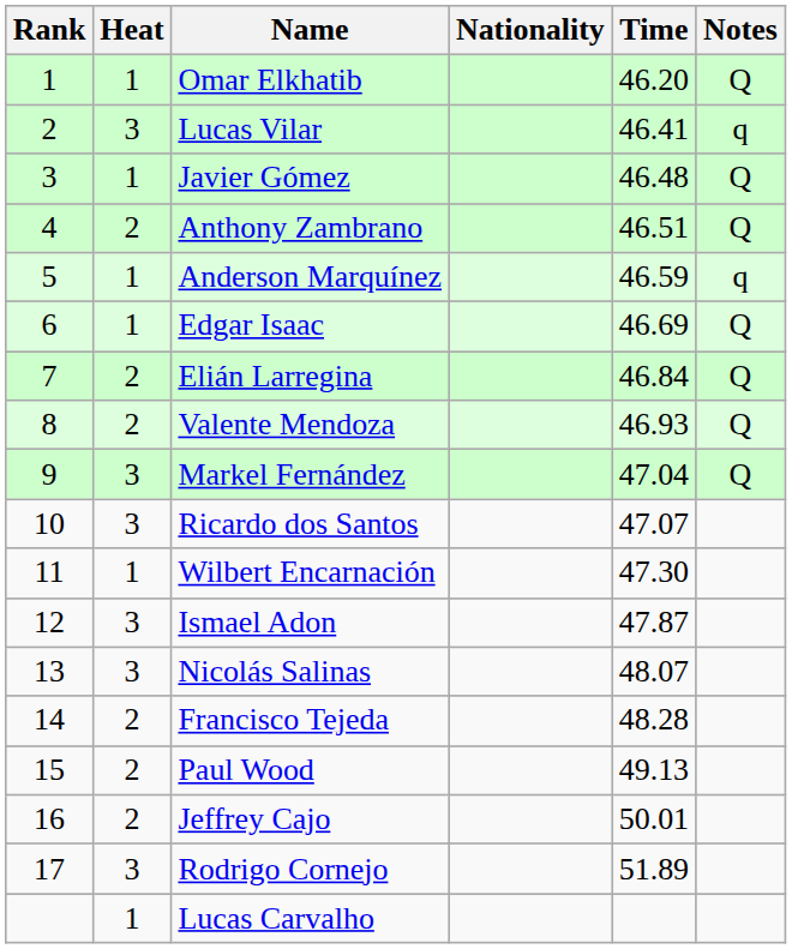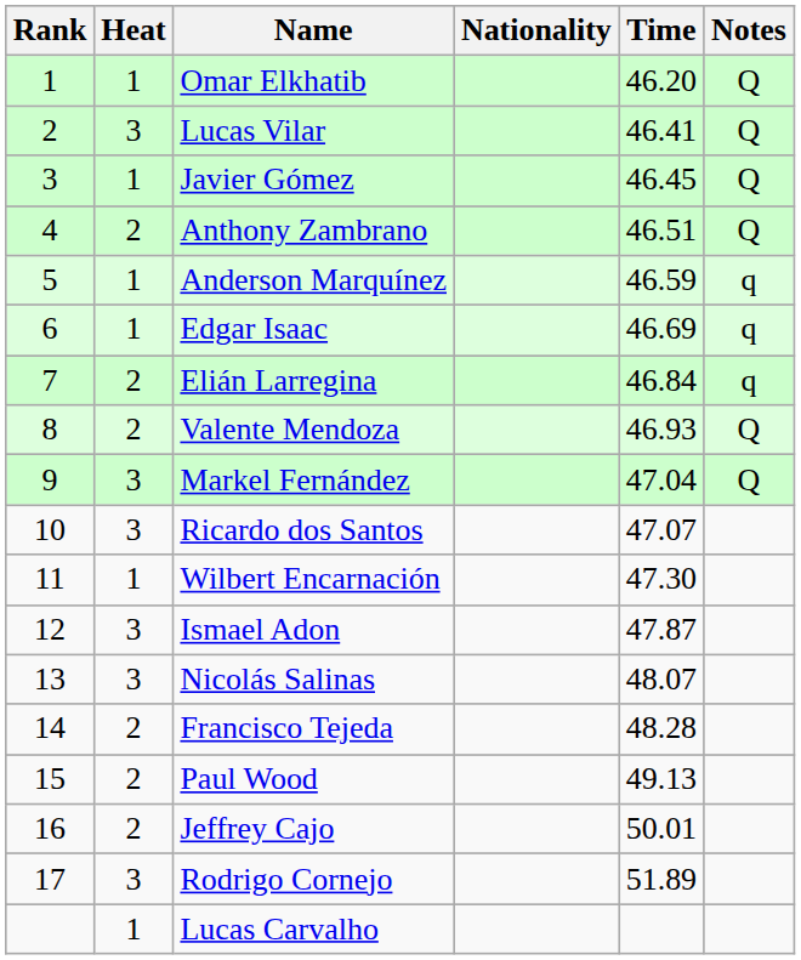 <table class="wikitable sortable" style="text-align:center">
 <tr>
 <th>Rank</th>
 <th>Heat</th>
 <th>Name</th>
 <th>Nationality</th>
 <th>Time</th>
 <th>Notes</th>
 </tr>
 <tr bgcolor=ccffcc>
 <td>1</td>
 <td>1</td>
 <td align=left><a href='#'>Omar Elkhatib</a></td>
 <td align=left></td>
 <td>46.20</td>
 <td>Q</td>
 </tr>
 <tr bgcolor=ccffcc>
 <td>2</td>
 <td>3</td>
 <td align=left><a href='#'>Lucas Vilar</a></td>
 <td align=left></td>
 <td>46.41</td>
-<td>q</td>
+<td>Q</td>
 </tr>
 <tr bgcolor=ccffcc>
 <td>3</td>
 <td>1</td>
 <td align=left><a href='#'>Javier Gómez</a></td>
 <td align=left></td>
-<td>46.48</td>
+<td>46.45</td>
 <td>Q</td>
 </tr>
 <tr bgcolor=ccffcc>
 <td>4</td>
 <td>2</td>
 <td align=left><a href='#'>Anthony Zambrano</a></td>
 <td align=left></td>
 <td>46.51</td>
 <td>Q</td>
 </tr>
 <tr bgcolor=ddffdd>
 <td>5</td>
 <td>1</td>
 <td align=left><a href='#'>Anderson Marquínez</a></td>
 <td align=left></td>
 <td>46.59</td>
 <td>q</td>
 </tr>
 <tr bgcolor=ddffdd>
 <td>6</td>
 <td>1</td>
 <td align=left><a href='#'>Edgar Isaac</a></td>
 <td align=left></td>
 <td>46.69</td>
-<td>Q</td>
+<td>q</td>
 </tr>
 <tr bgcolor=ccffcc>
 <td>7</td>
 <td>2</td>
 <td align=left><a href='#'>Elián Larregina</a></td>
 <td align=left></td>
 <td>46.84</td>
-<td>Q</td>
+<td>q</td>
 </tr>
 <tr bgcolor=ddffdd>
 <td>8</td>
 <td>2</td>
 <td align=left><a href='#'>Valente Mendoza</a></td>
 <td align=left></td>
 <td>46.93</td>
 <td>Q</td>
 </tr>
 <tr bgcolor=ccffcc>
 <td>9</td>
 <td>3</td>
 <td align=left><a href='#'>Markel Fernández</a></td>
 <td align=left></td>
 <td>47.04</td>
 <td>Q</td>
 </tr>
 <tr>
 <td>10</td>
 <td>3</td>
 <td align=left><a href='#'>Ricardo dos Santos</a></td>
 <td align=left></td>
 <td>47.07</td>
 <td></td>
 </tr>
 <tr>
 <td>11</td>
 <td>1</td>
 <td align=left><a href='#'>Wilbert Encarnación</a></td>
 <td align=left></td>
 <td>47.30</td>
 <td></td>
 </tr>
 <tr>
 <td>12</td>
 <td>3</td>
 <td align=left><a href='#'>Ismael Adon</a></td>
 <td align=left></td>
 <td>47.87</td>
 <td></td>
 </tr>
 <tr>
 <td>13</td>
 <td>3</td>
 <td align=left><a href='#'>Nicolás Salinas</a></td>
 <td align=left></td>
 <td>48.07</td>
 <td></td>
 </tr>
 <tr>
 <td>14</td>
 <td>2</td>
 <td align=left><a href='#'>Francisco Tejeda</a></td>
 <td align=left></td>
 <td>48.28</td>
 <td></td>
 </tr>
 <tr>
 <td>15</td>
 <td>2</td>
 <td align=left><a href='#'>Paul Wood</a></td>
 <td align=left></td>
 <td>49.13</td>
 <td></td>
 </tr>
 <tr>
 <td>16</td>
 <td>2</td>
 <td align=left><a href='#'>Jeffrey Cajo</a></td>
 <td align=left></td>
 <td>50.01</td>
 <td></td>
 </tr>
 <tr>
 <td>17</td>
 <td>3</td>
 <td align=left><a href='#'>Rodrigo Cornejo</a></td>
 <td align=left></td>
 <td>51.89</td>
 <td></td>
 </tr>
 <tr>
 <td></td>
 <td>1</td>
 <td align=left><a href='#'>Lucas Carvalho</a></td>
 <td align=left></td>
 <td></td>
 <td></td>
 </tr>
 </table>
